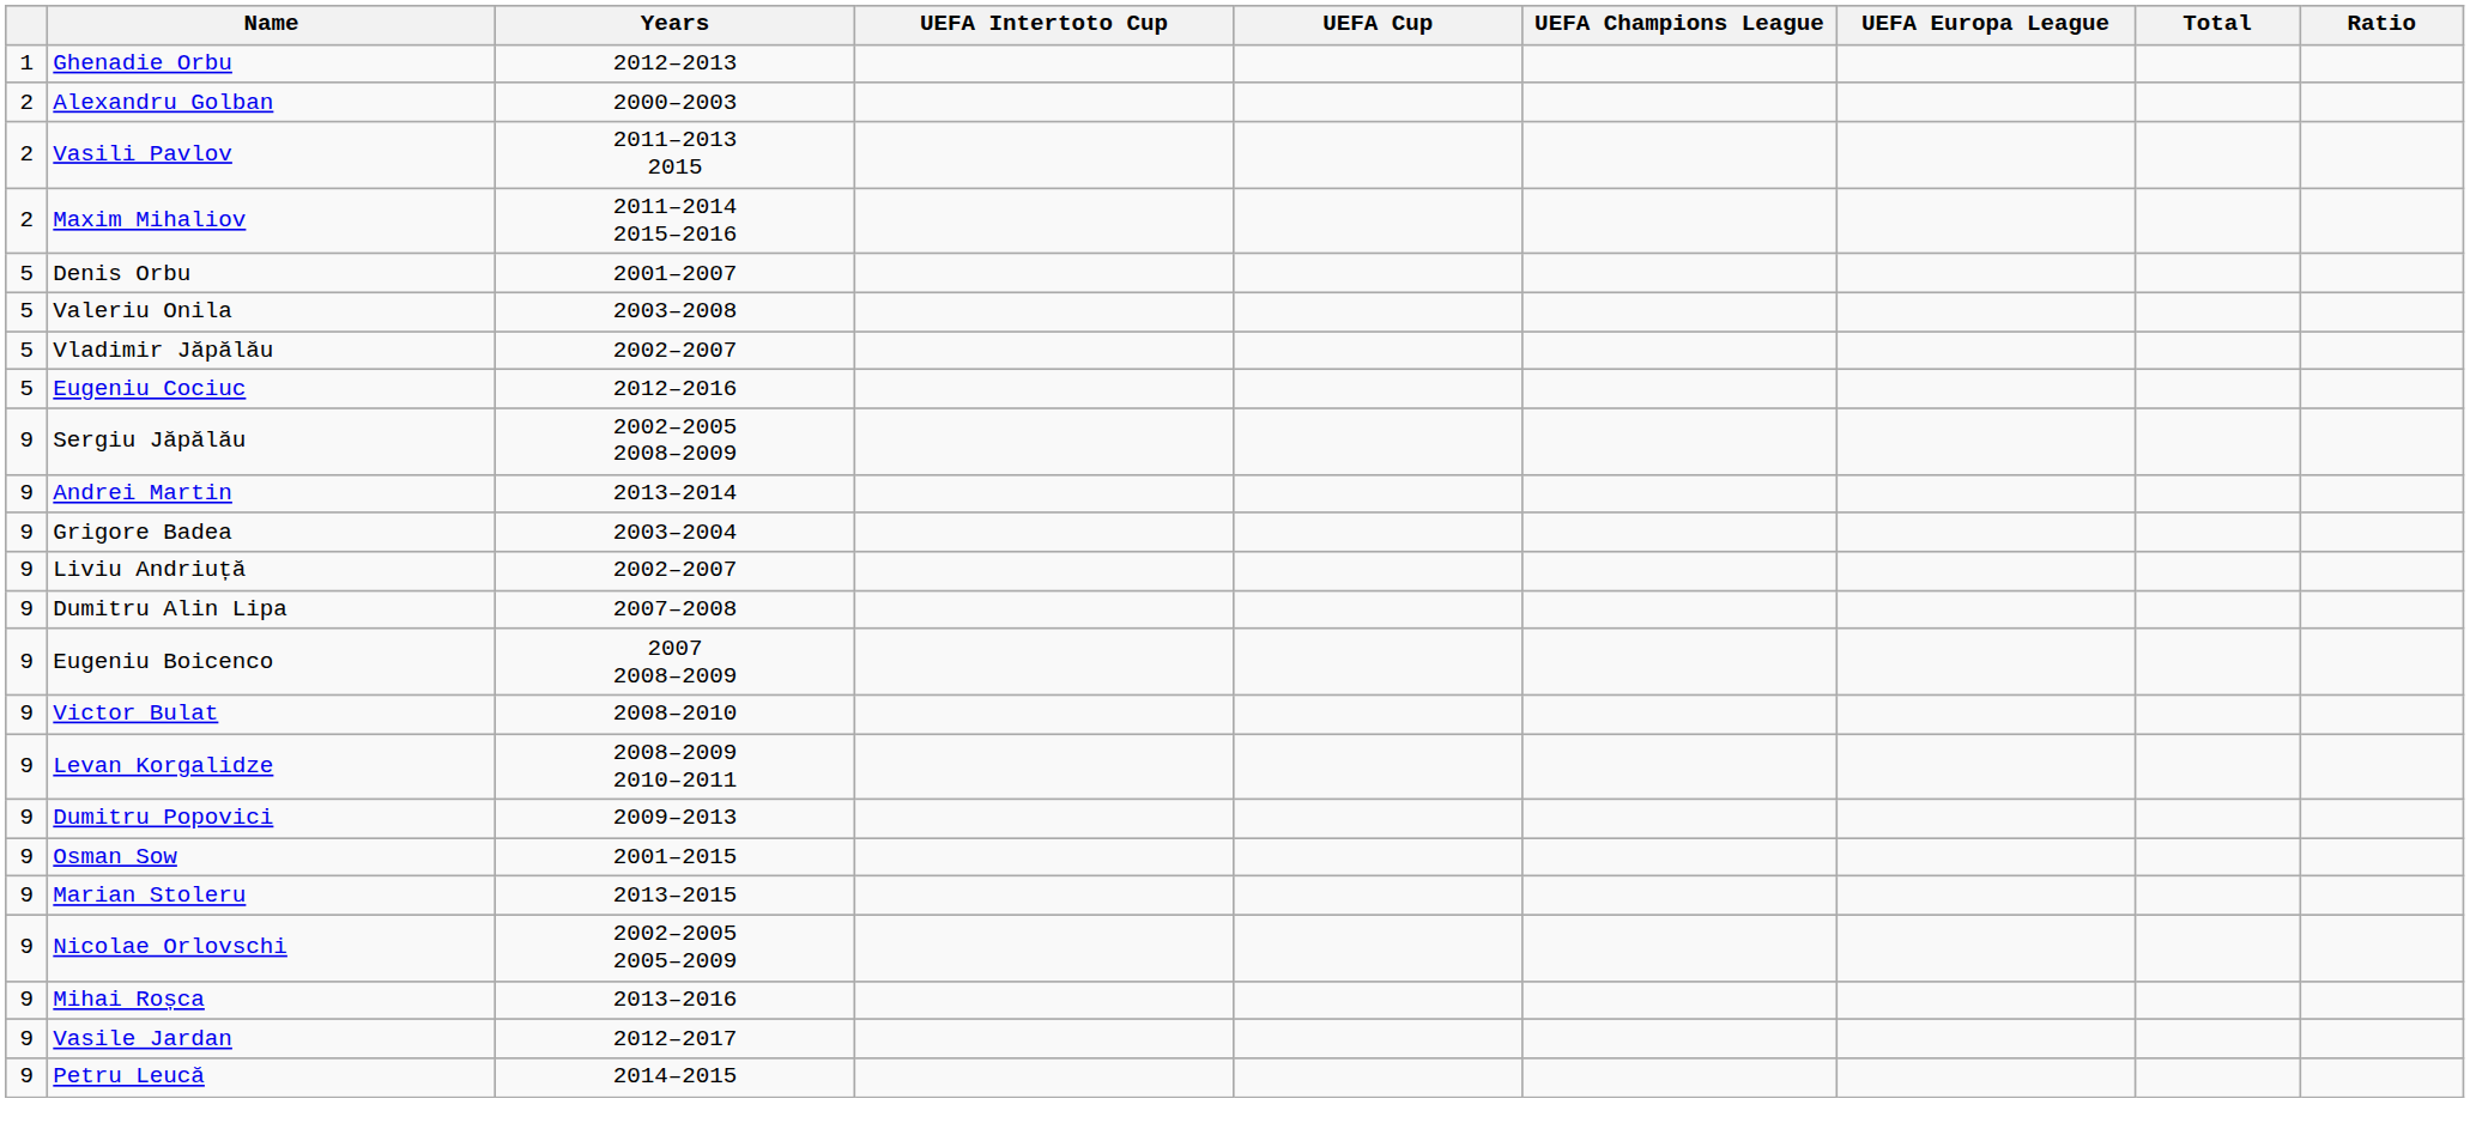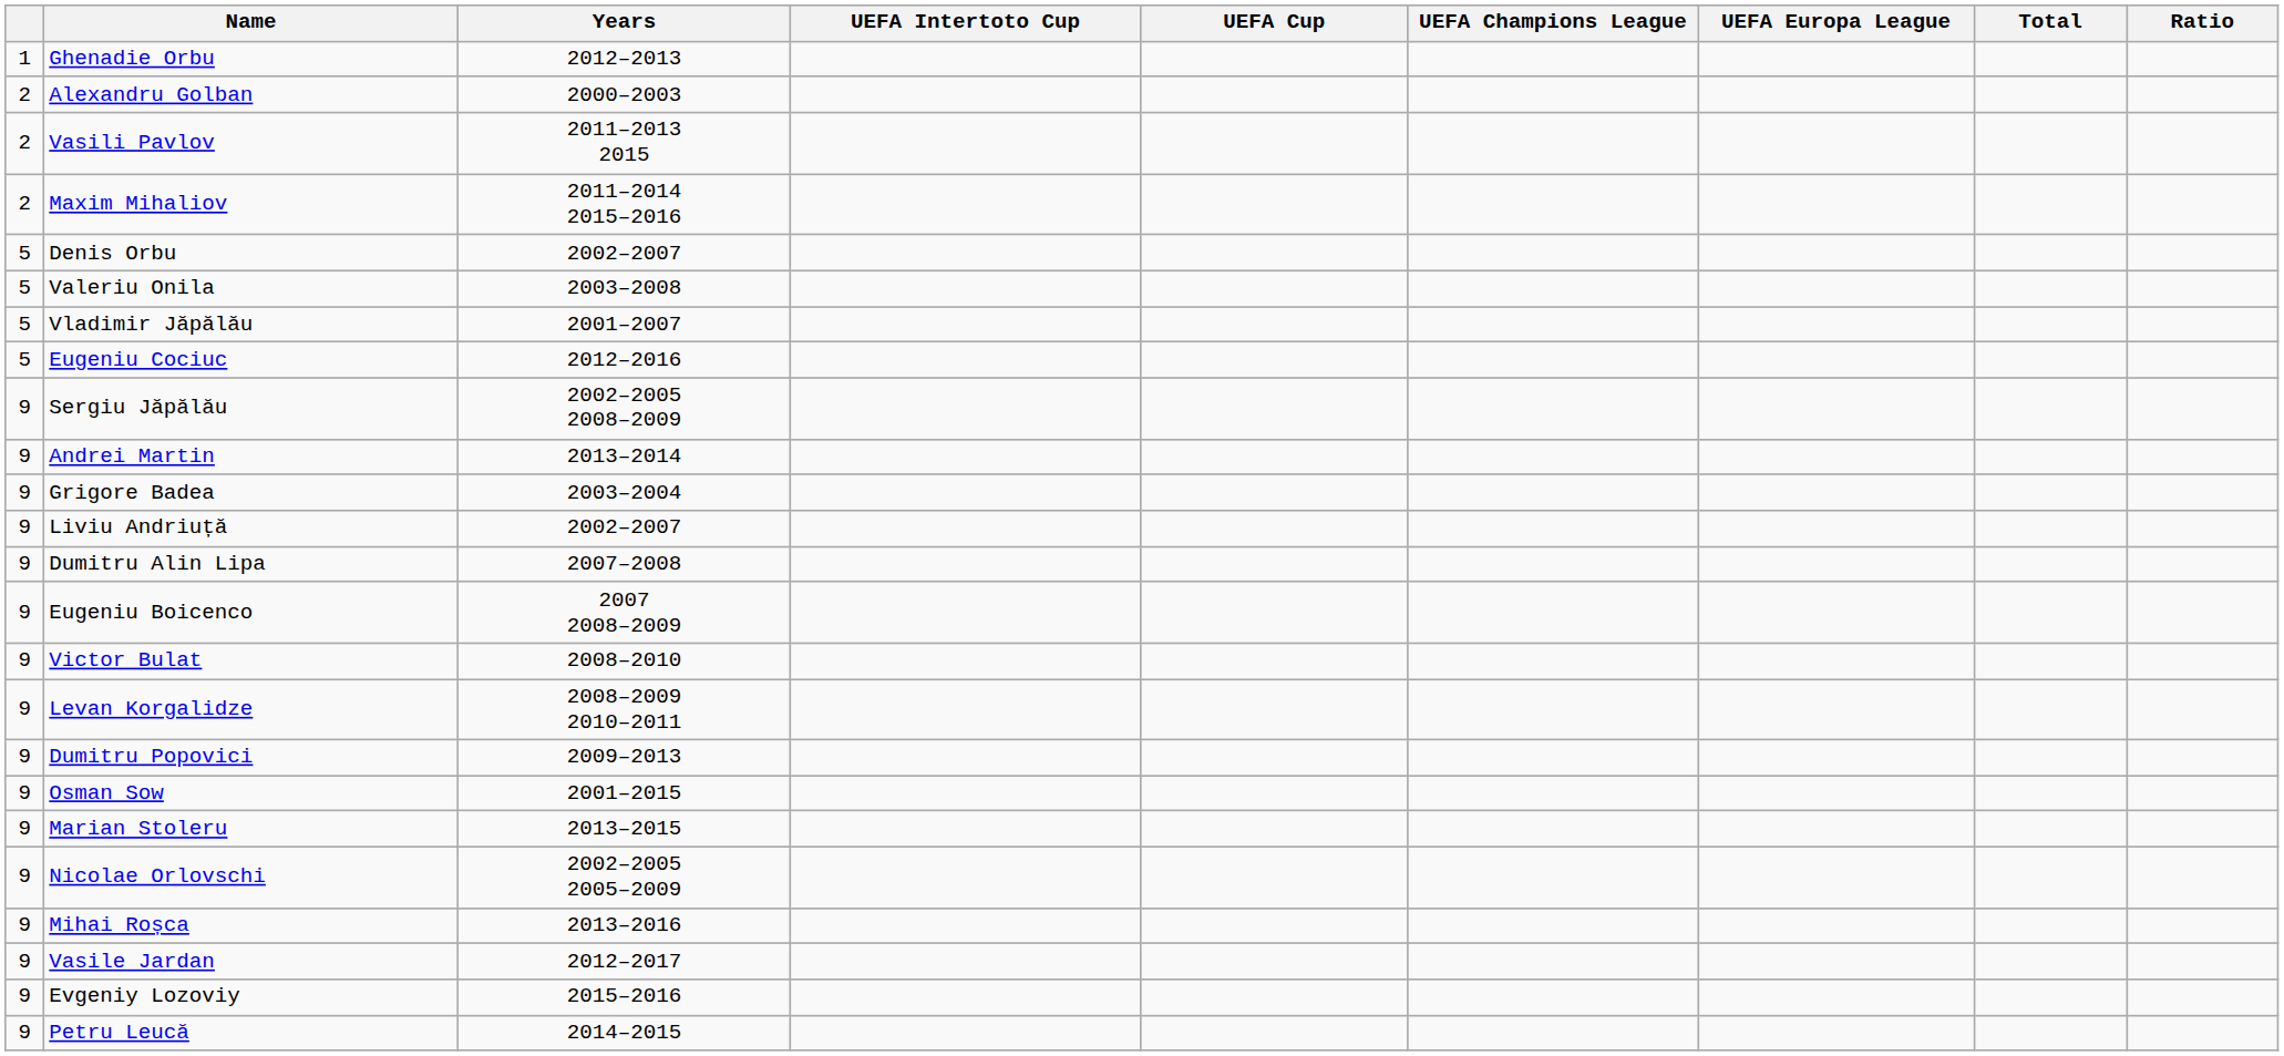 <table class="wikitable sortable"  style="text-align:center; font-size:90%; ">
 <tr>
 <th width=20px></th>
 <th width=300px>Name</th>
 <th width=250px>Years</th>
 <th width=250px>UEFA Intertoto Cup</th>
 <th width=200px>UEFA Cup</th>
 <th width=200px>UEFA Champions League</th>
 <th width=200px>UEFA Europa League</th>
 <th width=100px>Total</th>
 <th width=100px>Ratio</th>
 </tr>
 <tr>
 <td>1</td>
 <td align="left"> <a href='#'>Ghenadie Orbu</a></td>
 <td>2012–2013</td>
 <td></td>
 <td></td>
 <td></td>
 <td></td>
 <td></td>
 <td></td>
 </tr>
 <tr>
 <td>2</td>
 <td align="left"> <a href='#'>Alexandru Golban</a></td>
 <td>2000–2003</td>
 <td></td>
 <td></td>
 <td></td>
 <td></td>
 <td></td>
 <td></td>
 </tr>
 <tr>
 <td>2</td>
 <td align="left"> <a href='#'>Vasili Pavlov</a></td>
 <td>2011–2013 <br> 2015</td>
 <td></td>
 <td></td>
 <td></td>
 <td></td>
 <td></td>
 <td></td>
 </tr>
 <tr>
 <td>2</td>
 <td align="left"> <a href='#'>Maxim Mihaliov</a></td>
 <td>2011–2014 <br> 2015–2016</td>
 <td></td>
 <td></td>
 <td></td>
 <td></td>
 <td></td>
 <td></td>
 </tr>
 <tr>
 <td>5</td>
 <td align="left"> Denis Orbu</td>
-<td>2001–2007</td>
+<td>2002–2007</td>
 <td></td>
 <td></td>
 <td></td>
 <td></td>
 <td></td>
 <td></td>
 </tr>
 <tr>
 <td>5</td>
 <td align="left"> Valeriu Onila</td>
 <td>2003–2008</td>
 <td></td>
 <td></td>
 <td></td>
 <td></td>
 <td></td>
 <td></td>
 </tr>
 <tr>
 <td>5</td>
 <td align="left"> Vladimir Jăpălău</td>
-<td>2002–2007</td>
+<td>2001–2007</td>
 <td></td>
 <td></td>
 <td></td>
 <td></td>
 <td></td>
 <td></td>
 </tr>
 <tr>
 <td>5</td>
 <td align="left"> <a href='#'>Eugeniu Cociuc</a></td>
 <td>2012–2016</td>
 <td></td>
 <td></td>
 <td></td>
 <td></td>
 <td></td>
 <td></td>
 </tr>
 <tr>
 <td>9</td>
 <td align="left"> Sergiu Jăpălău</td>
 <td>2002–2005 <br> 2008–2009</td>
 <td></td>
 <td></td>
 <td></td>
 <td></td>
 <td></td>
 <td></td>
 </tr>
 <tr>
 <td>9</td>
 <td align="left"> <a href='#'>Andrei Martin</a></td>
 <td>2013–2014</td>
 <td></td>
 <td></td>
 <td></td>
 <td></td>
 <td></td>
 <td></td>
 </tr>
 <tr>
 <td>9</td>
 <td align="left"> Grigore Badea</td>
 <td>2003–2004</td>
 <td></td>
 <td></td>
 <td></td>
 <td></td>
 <td></td>
 <td></td>
 </tr>
 <tr>
 <td>9</td>
 <td align="left"> Liviu Andriuță</td>
 <td>2002–2007</td>
 <td></td>
 <td></td>
 <td></td>
 <td></td>
 <td></td>
 <td></td>
 </tr>
 <tr>
 <td>9</td>
 <td align="left"> Dumitru Alin Lipa</td>
 <td>2007–2008</td>
 <td></td>
 <td></td>
 <td></td>
 <td></td>
 <td></td>
 <td></td>
 </tr>
 <tr>
 <td>9</td>
 <td align="left"> Eugeniu Boicenco</td>
 <td>2007 <br> 2008–2009</td>
 <td></td>
 <td></td>
 <td></td>
 <td></td>
 <td></td>
 <td></td>
 </tr>
 <tr>
 <td>9</td>
 <td align="left"> <a href='#'>Victor Bulat</a></td>
 <td>2008–2010</td>
 <td></td>
 <td></td>
 <td></td>
 <td></td>
 <td></td>
 <td></td>
 </tr>
 <tr>
 <td>9</td>
 <td align="left"> <a href='#'>Levan Korgalidze</a></td>
 <td>2008–2009 <br> 2010–2011</td>
 <td></td>
 <td></td>
 <td></td>
 <td></td>
 <td></td>
 <td></td>
 </tr>
 <tr>
 <td>9</td>
 <td align="left"> <a href='#'>Dumitru Popovici</a></td>
 <td>2009–2013</td>
 <td></td>
 <td></td>
 <td></td>
 <td></td>
 <td></td>
 <td></td>
 </tr>
 <tr>
 <td>9</td>
 <td align="left"> <a href='#'>Osman Sow</a></td>
 <td>2001–2015</td>
 <td></td>
 <td></td>
 <td></td>
 <td></td>
 <td></td>
 <td></td>
 </tr>
 <tr>
 <td>9</td>
 <td align="left"> <a href='#'>Marian Stoleru</a></td>
 <td>2013–2015</td>
 <td></td>
 <td></td>
 <td></td>
 <td></td>
 <td></td>
 <td></td>
 </tr>
 <tr>
 <td>9</td>
 <td align="left"> <a href='#'>Nicolae Orlovschi</a></td>
 <td>2002–2005 <br> 2005–2009</td>
 <td></td>
 <td></td>
 <td></td>
 <td></td>
 <td></td>
 <td></td>
 </tr>
 <tr>
 <td>9</td>
 <td align="left"> <a href='#'>Mihai Roșca</a></td>
 <td>2013–2016</td>
 <td></td>
 <td></td>
 <td></td>
 <td></td>
 <td></td>
 <td></td>
 </tr>
 <tr>
 <td>9</td>
 <td align="left"> <a href='#'>Vasile Jardan</a></td>
 <td>2012–2017</td>
 <td></td>
 <td></td>
 <td></td>
 <td></td>
 <td></td>
 <td></td>
 </tr>
 <tr>
 <td>9</td>
+<td align="left"> Evgeniy Lozoviy</td>
+<td>2015–2016</td>
+<td></td>
+<td></td>
+<td></td>
+<td></td>
+<td></td>
+<td></td>
+</tr>
+<tr>
+<td>9</td>
 <td align="left"> <a href='#'>Petru Leucă</a></td>
 <td>2014–2015</td>
 <td></td>
 <td></td>
 <td></td>
 <td></td>
 <td></td>
 <td></td>
 </tr>
 </table>
